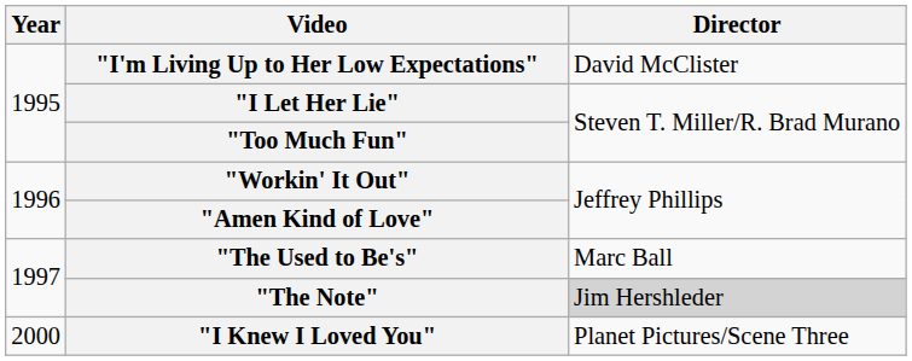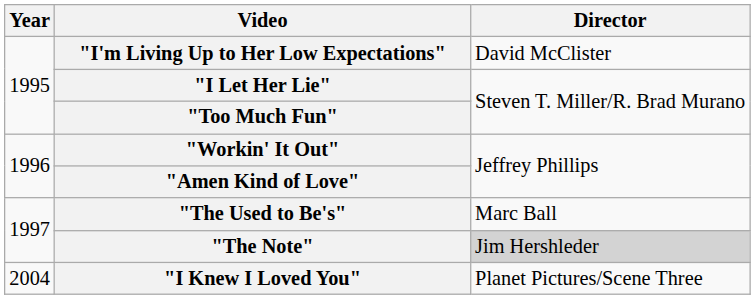 <table class="wikitable plainrowheaders">
 <tr>
 <th>Year</th>
 <th style="width:20em;">Video</th>
 <th>Director</th>
 </tr>
 <tr>
 <td rowspan="3">1995</td>
 <th scope="row">"I'm Living Up to Her Low Expectations"</th>
 <td>David McClister</td>
 </tr>
 <tr>
 <th scope="row">"I Let Her Lie"</th>
 <td rowspan="2">Steven T. Miller/R. Brad Murano</td>
 </tr>
 <tr>
 <th scope="row">"Too Much Fun"</th>
 </tr>
 <tr>
 <td rowspan="2">1996</td>
 <th scope="row">"Workin' It Out"</th>
 <td rowspan="2">Jeffrey Phillips</td>
 </tr>
 <tr>
 <th scope="row">"Amen Kind of Love"</th>
 </tr>
 <tr>
 <td rowspan="2">1997</td>
 <th scope="row">"The Used to Be's"</th>
 <td>Marc Ball</td>
 </tr>
 <tr>
 <th scope="row">"The Note"</th>
 <td style="background: lightgrey;">Jim Hershleder</td>
 </tr>
 <tr>
-<td>2000</td>
+<td>2004</td>
 <th scope="row">"I Knew I Loved You"</th>
 <td>Planet Pictures/Scene Three</td>
 </tr>
 </table>
